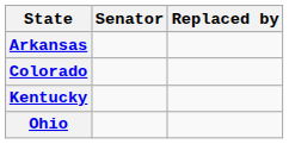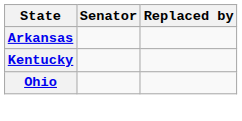 <table class="wikitable sortable plainrowheaders">
 <tr>
 <th scope="col">State</th>
 <th scope="col">Senator</th>
 <th scope="col">Replaced by</th>
 </tr>
 <tr>
 <th><a href='#'>Arkansas</a></th>
-<td></td>
-<td></td>
-</tr>
-<tr>
-<th><a href='#'>Colorado</a></th>
 <td></td>
 <td></td>
 </tr>
 <tr>
 <th><a href='#'>Kentucky</a></th>
 <td></td>
 <td></td>
 </tr>
 <tr>
 <th><a href='#'>Ohio</a></th>
 <td></td>
 <td></td>
 </tr>
 </table>
